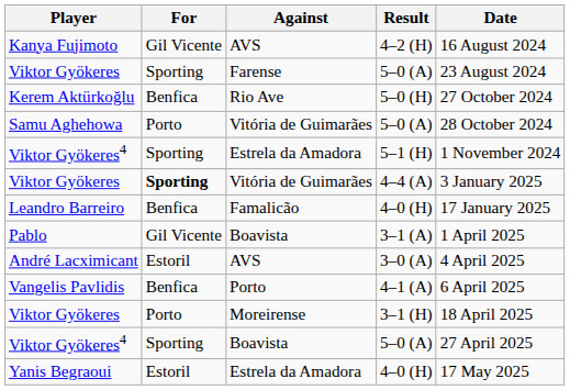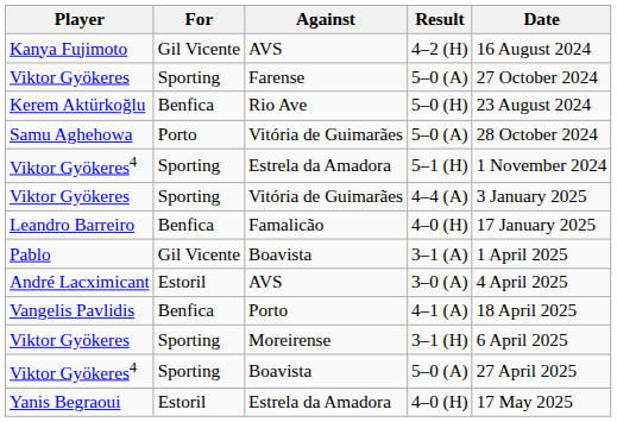 <table class="wikitable sortable">
 <tr>
 <th>Player</th>
 <th>For</th>
 <th>Against</th>
 <th style="text-align:center">Result</th>
 <th>Date</th>
 </tr>
 <tr>
 <td> <a href='#'>Kanya Fujimoto</a></td>
 <td>Gil Vicente</td>
 <td>AVS</td>
 <td>4–2 (H)</td>
 <td>16 August 2024</td>
 </tr>
 <tr>
 <td> <a href='#'>Viktor Gyökeres</a></td>
 <td>Sporting</td>
 <td>Farense</td>
 <td>5–0 (A)</td>
-<td>23 August 2024</td>
+<td>27 October 2024</td>
 </tr>
 <tr>
 <td> <a href='#'>Kerem Aktürkoğlu</a></td>
 <td>Benfica</td>
 <td>Rio Ave</td>
 <td>5–0 (H)</td>
-<td>27 October 2024</td>
+<td>23 August 2024</td>
 </tr>
 <tr>
 <td> <a href='#'>Samu Aghehowa</a></td>
 <td>Porto</td>
 <td>Vitória de Guimarães</td>
 <td>5–0 (A)</td>
 <td>28 October 2024</td>
 </tr>
 <tr>
 <td> <a href='#'>Viktor Gyökeres</a><sup>4</sup></td>
 <td>Sporting</td>
 <td>Estrela da Amadora</td>
 <td>5–1 (H)</td>
 <td>1 November 2024</td>
 </tr>
 <tr>
 <td> <a href='#'>Viktor Gyökeres</a></td>
-<td><strong>Sporting</strong></td>
+<td>Sporting</td>
 <td>Vitória de Guimarães</td>
 <td>4–4 (A)</td>
 <td>3 January 2025</td>
 </tr>
 <tr>
 <td> <a href='#'>Leandro Barreiro</a></td>
 <td>Benfica</td>
 <td>Famalicão</td>
 <td>4–0 (H)</td>
 <td>17 January 2025</td>
 </tr>
 <tr>
 <td> <a href='#'>Pablo</a></td>
 <td>Gil Vicente</td>
 <td>Boavista</td>
 <td>3–1 (A)</td>
 <td>1 April 2025</td>
 </tr>
 <tr>
 <td> <a href='#'>André Lacximicant</a></td>
 <td>Estoril</td>
 <td>AVS</td>
 <td>3–0 (A)</td>
 <td>4 April 2025</td>
 </tr>
 <tr>
 <td> <a href='#'>Vangelis Pavlidis</a></td>
 <td>Benfica</td>
 <td>Porto</td>
 <td>4–1 (A)</td>
-<td>6 April 2025</td>
+<td>18 April 2025</td>
 </tr>
 <tr>
 <td> <a href='#'>Viktor Gyökeres</a></td>
-<td>Porto</td>
+<td>Sporting</td>
 <td>Moreirense</td>
 <td>3–1 (H)</td>
-<td>18 April 2025</td>
+<td>6 April 2025</td>
 </tr>
 <tr>
 <td> <a href='#'>Viktor Gyökeres</a><sup>4</sup></td>
 <td>Sporting</td>
 <td>Boavista</td>
 <td>5–0 (A)</td>
 <td>27 April 2025</td>
 </tr>
 <tr>
 <td> <a href='#'>Yanis Begraoui</a></td>
 <td>Estoril</td>
 <td>Estrela da Amadora</td>
 <td>4–0 (H)</td>
 <td>17 May 2025</td>
 </tr>
 </table>
